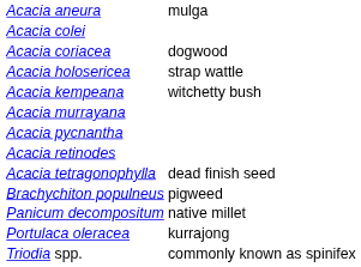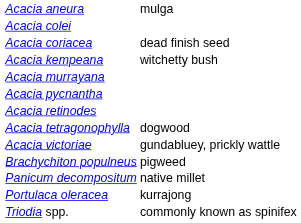 <table>
 <tr>
 <td><em><a href='#'>Acacia aneura</a></em></td>
 <td>mulga</td>
 </tr>
 <tr>
 <td><em><a href='#'>Acacia colei</a></em></td>
 <td></td>
 </tr>
 <tr>
 <td><em><a href='#'>Acacia coriacea</a></em></td>
-<td>dogwood</td>
-</tr>
-<tr>
-<td><em><a href='#'>Acacia holosericea</a></em></td>
-<td>strap wattle</td>
+<td>dead finish seed</td>
 </tr>
 <tr>
 <td><em><a href='#'>Acacia kempeana</a></em></td>
 <td>witchetty bush</td>
 </tr>
 <tr>
 <td><em><a href='#'>Acacia murrayana</a></em></td>
 <td></td>
 </tr>
 <tr>
 <td><em><a href='#'>Acacia pycnantha</a></em></td>
 <td></td>
 </tr>
 <tr>
 <td><em><a href='#'>Acacia retinodes</a></em></td>
 <td></td>
 </tr>
 <tr>
 <td><em><a href='#'>Acacia tetragonophylla</a></em></td>
-<td>dead finish seed</td>
+<td>dogwood</td>
+</tr>
+<tr>
+<td><em><a href='#'>Acacia victoriae</a></em></td>
+<td>gundabluey, prickly wattle</td>
 </tr>
 <tr>
 <td><em><a href='#'>Brachychiton populneus</a></em></td>
 <td>pigweed</td>
 </tr>
 <tr>
 <td><em><a href='#'>Panicum decompositum</a></em></td>
 <td>native millet</td>
 </tr>
 <tr>
 <td><em><a href='#'>Portulaca oleracea</a></em></td>
 <td>kurrajong</td>
 </tr>
 <tr>
 <td><em><a href='#'>Triodia</a></em> spp.</td>
 <td>commonly known as spinifex</td>
 </tr>
 </table>
